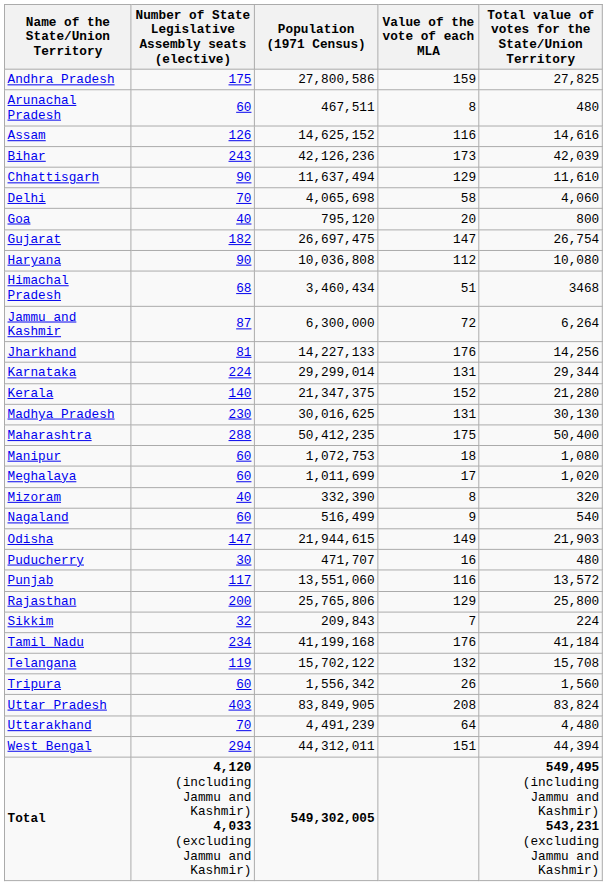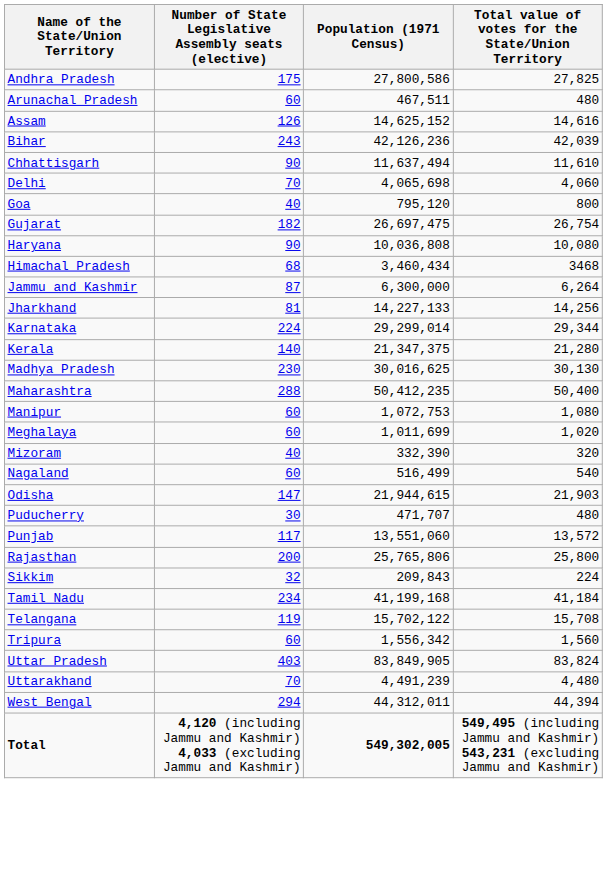 <table class="wikitable sortable">
 <tr>
 <th width="150">Name of the State/Union Territory</th>
 <th width="150"! data-sort-type=number>Number of State Legislative Assembly seats (elective)</th>
 <th width="150"! data-sort-type=number>Population (1971 Census)</th>
-<th width="150"! data-sort-type=number>Value of the vote of each MLA</th>
 <th width="150"! data-sort-type=number>Total value of votes for the State/Union Territory</th>
 </tr>
 <tr>
 <td><a href='#'>Andhra Pradesh</a></td>
 <td align=right><a href='#'>175</a></td>
 <td align=right>27,800,586</td>
-<td align=right>159</td>
 <td align=right>27,825</td>
 </tr>
 <tr>
 <td><a href='#'>Arunachal Pradesh</a></td>
 <td align=right><a href='#'>60</a></td>
 <td align=right>467,511</td>
-<td align=right>8</td>
 <td align=right>480</td>
 </tr>
 <tr>
 <td><a href='#'>Assam</a></td>
 <td align=right><a href='#'>126</a></td>
 <td align=right>14,625,152</td>
-<td align=right>116</td>
 <td align=right>14,616</td>
 </tr>
 <tr>
 <td><a href='#'>Bihar</a></td>
 <td align=right><a href='#'>243</a></td>
 <td align=right>42,126,236</td>
-<td align=right>173</td>
 <td align=right>42,039</td>
 </tr>
 <tr>
 <td><a href='#'>Chhattisgarh</a></td>
 <td align=right><a href='#'>90</a></td>
 <td align=right>11,637,494</td>
-<td align=right>129</td>
 <td align=right>11,610</td>
 </tr>
 <tr>
 <td><a href='#'>Delhi</a></td>
 <td align=right><a href='#'>70</a></td>
 <td align=right>4,065,698</td>
-<td align=right>58</td>
 <td align=right>4,060</td>
 </tr>
 <tr>
 <td><a href='#'>Goa</a></td>
 <td align=right><a href='#'>40</a></td>
 <td align=right>795,120</td>
-<td align=right>20</td>
 <td align=right>800</td>
 </tr>
 <tr>
 <td><a href='#'>Gujarat</a></td>
 <td align=right><a href='#'>182</a></td>
 <td align=right>26,697,475</td>
-<td align=right>147</td>
 <td align=right>26,754</td>
 </tr>
 <tr>
 <td><a href='#'>Haryana</a></td>
 <td align=right><a href='#'>90</a></td>
 <td align=right>10,036,808</td>
-<td align=right>112</td>
 <td align=right>10,080</td>
 </tr>
 <tr>
 <td><a href='#'>Himachal Pradesh</a></td>
 <td align=right><a href='#'>68</a></td>
 <td align=right>3,460,434</td>
-<td align=right>51</td>
 <td align=right>3468</td>
 </tr>
 <tr>
 <td><a href='#'>Jammu and Kashmir</a><br></td>
 <td align=right><a href='#'>87</a><br></td>
 <td align=right>6,300,000</td>
-<td align=right>72</td>
 <td align=right>6,264</td>
 </tr>
 <tr>
 <td><a href='#'>Jharkhand</a></td>
 <td align=right><a href='#'>81</a></td>
 <td align=right>14,227,133</td>
-<td align=right>176</td>
 <td align=right>14,256</td>
 </tr>
 <tr>
 <td><a href='#'>Karnataka</a></td>
 <td align=right><a href='#'>224</a></td>
 <td align=right>29,299,014</td>
-<td align=right>131</td>
 <td align=right>29,344</td>
 </tr>
 <tr>
 <td><a href='#'>Kerala</a></td>
 <td align=right><a href='#'>140</a></td>
 <td align=right>21,347,375</td>
-<td align=right>152</td>
 <td align=right>21,280</td>
 </tr>
 <tr>
 <td><a href='#'>Madhya Pradesh</a></td>
 <td align=right><a href='#'>230</a></td>
 <td align=right>30,016,625</td>
-<td align=right>131</td>
 <td align=right>30,130</td>
 </tr>
 <tr>
 <td><a href='#'>Maharashtra</a></td>
 <td align=right><a href='#'>288</a></td>
 <td align=right>50,412,235</td>
-<td align=right>175</td>
 <td align=right>50,400</td>
 </tr>
 <tr>
 <td><a href='#'>Manipur</a></td>
 <td align=right><a href='#'>60</a></td>
 <td align=right>1,072,753</td>
-<td align=right>18</td>
 <td align=right>1,080</td>
 </tr>
 <tr>
 <td><a href='#'>Meghalaya</a></td>
 <td align=right><a href='#'>60</a></td>
 <td align=right>1,011,699</td>
-<td align=right>17</td>
 <td align=right>1,020</td>
 </tr>
 <tr>
 <td><a href='#'>Mizoram</a></td>
 <td align=right><a href='#'>40</a></td>
 <td align=right>332,390</td>
-<td align=right>8</td>
 <td align=right>320</td>
 </tr>
 <tr>
 <td><a href='#'>Nagaland</a></td>
 <td align=right><a href='#'>60</a></td>
 <td align=right>516,499</td>
-<td align=right>9</td>
 <td align=right>540</td>
 </tr>
 <tr>
 <td><a href='#'>Odisha</a></td>
 <td align=right><a href='#'>147</a></td>
 <td align=right>21,944,615</td>
-<td align=right>149</td>
 <td align=right>21,903</td>
 </tr>
 <tr>
 <td><a href='#'>Puducherry</a></td>
 <td align=right><a href='#'>30</a></td>
 <td align=right>471,707</td>
-<td align=right>16</td>
 <td align=right>480</td>
 </tr>
 <tr>
 <td><a href='#'>Punjab</a></td>
 <td align=right><a href='#'>117</a></td>
 <td align=right>13,551,060</td>
-<td align=right>116</td>
 <td align=right>13,572</td>
 </tr>
 <tr>
 <td><a href='#'>Rajasthan</a></td>
 <td align=right><a href='#'>200</a></td>
 <td align=right>25,765,806</td>
-<td align=right>129</td>
 <td align=right>25,800</td>
 </tr>
 <tr>
 <td><a href='#'>Sikkim</a></td>
 <td align=right><a href='#'>32</a></td>
 <td align=right>209,843</td>
-<td align=right>7</td>
 <td align=right>224</td>
 </tr>
 <tr>
 <td><a href='#'>Tamil Nadu</a></td>
 <td align=right><a href='#'>234</a></td>
 <td align=right>41,199,168</td>
-<td align=right>176</td>
 <td align=right>41,184</td>
 </tr>
 <tr>
 <td><a href='#'>Telangana</a></td>
 <td align=right><a href='#'>119</a></td>
 <td align=right>15,702,122</td>
-<td align=right>132</td>
 <td align=right>15,708</td>
 </tr>
 <tr>
 <td><a href='#'>Tripura</a></td>
 <td align=right><a href='#'>60</a></td>
 <td align=right>1,556,342</td>
-<td align=right>26</td>
 <td align=right>1,560</td>
 </tr>
 <tr>
 <td><a href='#'>Uttar Pradesh</a></td>
 <td align=right><a href='#'>403</a></td>
 <td align=right>83,849,905</td>
-<td align=right>208</td>
 <td align=right>83,824</td>
 </tr>
 <tr>
 <td><a href='#'>Uttarakhand</a></td>
 <td align=right><a href='#'>70</a></td>
 <td align=right>4,491,239</td>
-<td align=right>64</td>
 <td align=right>4,480</td>
 </tr>
 <tr>
 <td><a href='#'>West Bengal</a></td>
 <td align=right><a href='#'>294</a></td>
 <td align=right>44,312,011</td>
-<td align=right>151</td>
 <td align=right>44,394</td>
 </tr>
 <tr class=sortbottom>
 <td><strong>Total</strong></td>
 <td align=right><strong>4,120</strong> (including Jammu and Kashmir)<br><strong>4,033</strong> (excluding Jammu and Kashmir)</td>
 <td align=right><strong>549,302,005</strong></td>
-<td></td>
 <td align=right><strong>549,495</strong> (including Jammu and Kashmir) <br><strong>543,231</strong> (excluding Jammu and Kashmir)</td>
 </tr>
 </table>
